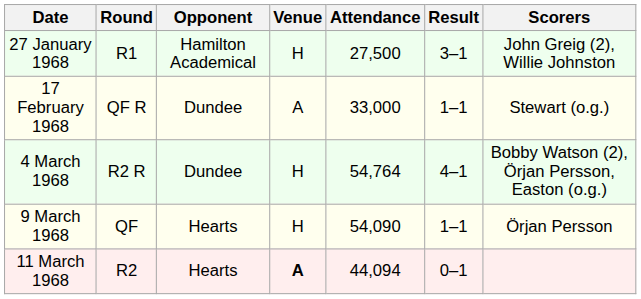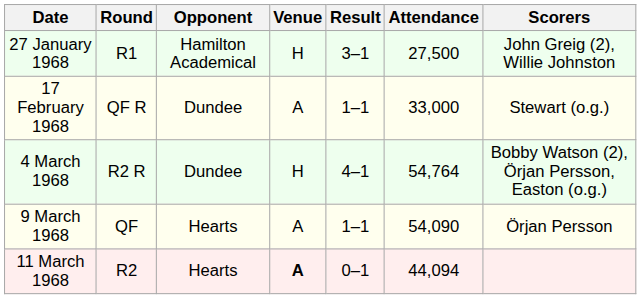 <table class="wikitable sortable" style="font-size:100%; text-align:center">
 <tr>
 <th>Date</th>
 <th>Round</th>
 <th>Opponent</th>
 <th>Venue</th>
+<th>Result</th>
 <th>Attendance</th>
-<th>Result</th>
 <th>Scorers</th>
 </tr>
 <tr bgcolor = "#EEFFEE">
 <td>27 January 1968</td>
 <td>R1</td>
 <td>Hamilton Academical</td>
 <td>H</td>
+<td>3–1</td>
 <td>27,500</td>
-<td>3–1</td>
 <td>John Greig (2), Willie Johnston</td>
 </tr>
 <tr bgcolor = "#FFFFEE">
 <td>17 February 1968</td>
 <td>QF R</td>
 <td>Dundee</td>
 <td>A</td>
+<td>1–1</td>
 <td>33,000</td>
-<td>1–1</td>
 <td>Stewart (o.g.)</td>
 </tr>
 <tr bgcolor = "#EEFFEE">
 <td>4 March 1968</td>
 <td>R2 R</td>
 <td>Dundee</td>
 <td>H</td>
+<td>4–1</td>
 <td>54,764</td>
-<td>4–1</td>
 <td>Bobby Watson (2), Örjan Persson, Easton (o.g.)</td>
 </tr>
 <tr bgcolor = "#FFFFEE">
 <td>9 March 1968</td>
 <td>QF</td>
 <td>Hearts</td>
-<td>H</td>
+<td>A</td>
+<td>1–1</td>
 <td>54,090</td>
-<td>1–1</td>
 <td>Örjan Persson</td>
 </tr>
 <tr bgcolor = "#FFEEEE">
 <td>11 March 1968</td>
 <td>R2</td>
 <td>Hearts</td>
 <td><strong>A</strong></td>
+<td>0–1</td>
 <td>44,094</td>
-<td>0–1</td>
 <td></td>
 </tr>
 </table>
